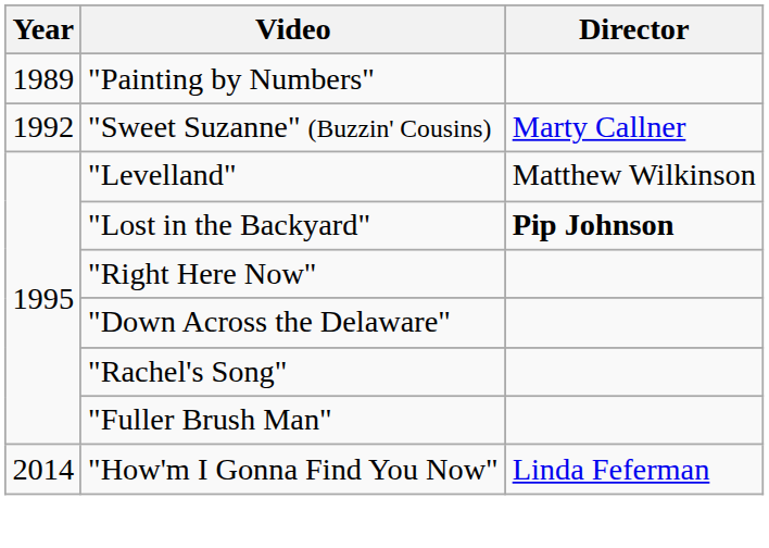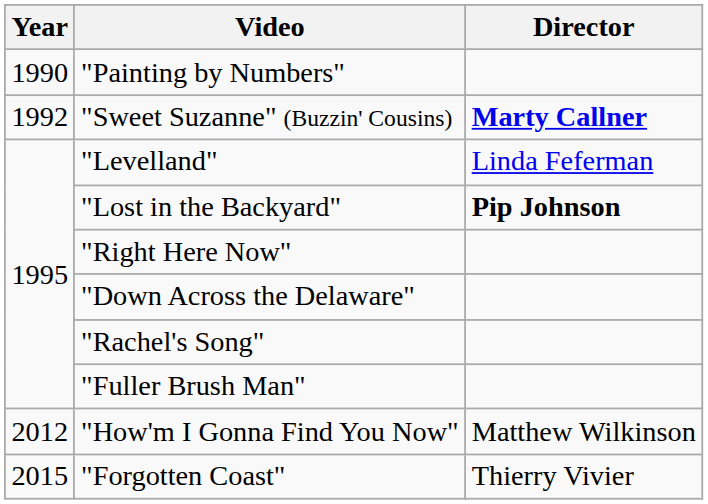 <table class="wikitable">
 <tr>
 <th>Year</th>
 <th>Video</th>
 <th>Director</th>
 </tr>
 <tr>
-<td>1989</td>
+<td>1990</td>
 <td>"Painting by Numbers"</td>
 <td></td>
 </tr>
 <tr>
 <td>1992</td>
 <td>"Sweet Suzanne" <small>(Buzzin' Cousins)</small></td>
-<td><a href='#'>Marty Callner</a></td>
+<td><strong><a href='#'>Marty Callner</a></strong></td>
 </tr>
 <tr>
 <td rowspan="6">1995</td>
 <td>"Levelland"</td>
-<td>Matthew Wilkinson</td>
+<td><a href='#'>Linda Feferman</a></td>
 </tr>
 <tr>
 <td>"Lost in the Backyard"</td>
 <td><strong>Pip Johnson </strong></td>
 </tr>
 <tr>
 <td>"Right Here Now"</td>
 <td></td>
 </tr>
 <tr>
 <td>"Down Across the Delaware"</td>
 <td></td>
 </tr>
 <tr>
 <td>"Rachel's Song"</td>
 <td></td>
 </tr>
 <tr>
 <td>"Fuller Brush Man"</td>
 <td></td>
 </tr>
 <tr>
-<td>2014</td>
+<td>2012</td>
 <td>"How'm I Gonna Find You Now"</td>
-<td><a href='#'>Linda Feferman</a></td>
+<td>Matthew Wilkinson</td>
+</tr>
+<tr>
+<td>2015</td>
+<td>"Forgotten Coast"</td>
+<td>Thierry Vivier</td>
 </tr>
 </table>
